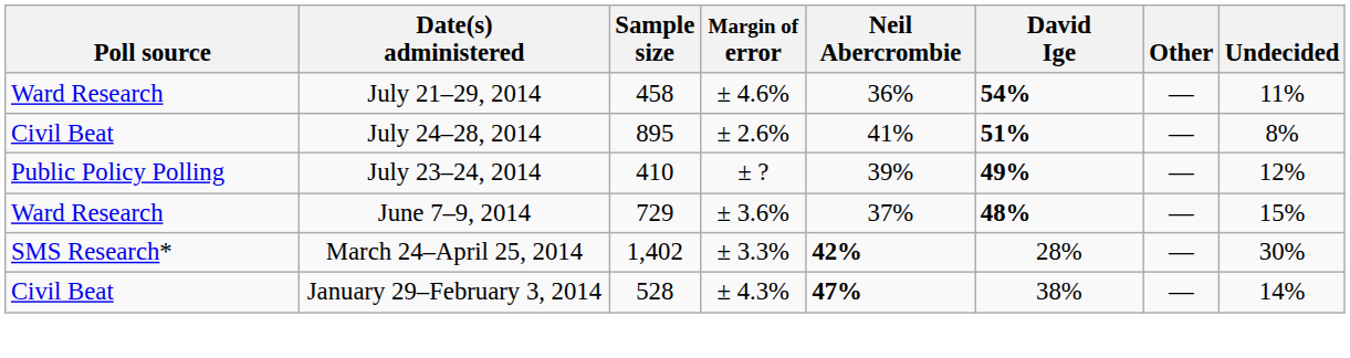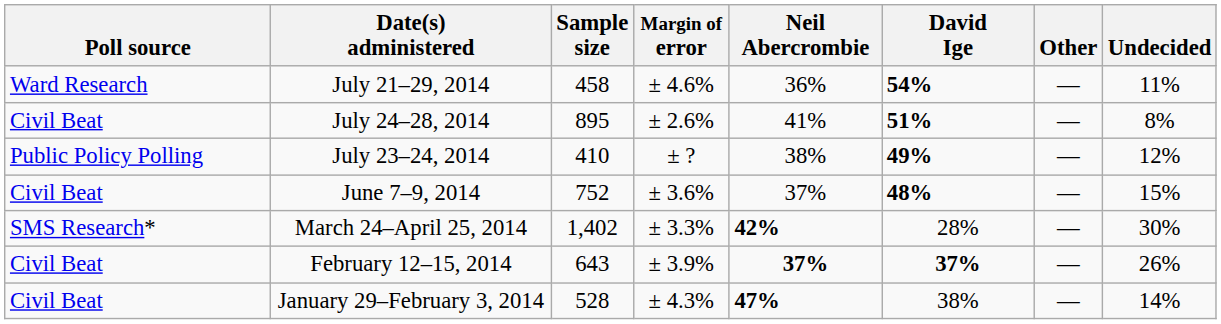 <table class="wikitable">
 <tr valign= bottom>
 <th style="width:180px;">Poll source</th>
 <th style="width:190px;">Date(s)<br>administered</th>
 <th class=small>Sample<br>size</th>
 <th style="width:60px;"><small>Margin of</small><br>error</th>
 <th style="width:100px;">Neil<br>Abercrombie</th>
 <th style="width:100px;">David<br>Ige</th>
 <th style="width:40px;">Other</th>
 <th style="width:40px;">Undecided</th>
 </tr>
 <tr>
 <td><a href='#'>Ward Research</a></td>
 <td align=center>July 21–29, 2014</td>
 <td align=center>458</td>
 <td align=center>± 4.6%</td>
 <td align=center>36%</td>
 <td><strong>54%</strong></td>
 <td align=center>—</td>
 <td align=center>11%</td>
 </tr>
 <tr>
 <td><a href='#'>Civil Beat</a></td>
 <td align=center>July 24–28, 2014</td>
 <td align=center>895</td>
 <td align=center>± 2.6%</td>
 <td align=center>41%</td>
 <td><strong>51%</strong></td>
 <td align=center>—</td>
 <td align=center>8%</td>
 </tr>
 <tr>
 <td><a href='#'>Public Policy Polling</a></td>
 <td align=center>July 23–24, 2014</td>
 <td align=center>410</td>
 <td align=center>± ?</td>
-<td align=center>39%</td>
+<td align=center>38%</td>
 <td><strong>49%</strong></td>
 <td align=center>—</td>
 <td align=center>12%</td>
 </tr>
 <tr>
-<td><a href='#'>Ward Research</a></td>
+<td><a href='#'>Civil Beat</a></td>
 <td align=center>June 7–9, 2014</td>
-<td align=center>729</td>
+<td align=center>752</td>
 <td align=center>± 3.6%</td>
 <td align=center>37%</td>
 <td><strong>48%</strong></td>
 <td align=center>—</td>
 <td align=center>15%</td>
 </tr>
 <tr>
 <td><a href='#'>SMS Research</a>*</td>
 <td align=center>March 24–April 25, 2014</td>
 <td align=center>1,402</td>
 <td align=center>± 3.3%</td>
 <td><strong>42%</strong></td>
 <td align=center>28%</td>
 <td align=center>—</td>
 <td align=center>30%</td>
 </tr>
 <tr>
 <td><a href='#'>Civil Beat</a></td>
+<td align=center>February 12–15, 2014</td>
+<td align=center>643</td>
+<td align=center>± 3.9%</td>
+<td align=center><strong>37%</strong></td>
+<td align=center><strong>37%</strong></td>
+<td align=center>—</td>
+<td align=center>26%</td>
+</tr>
+<tr>
+<td><a href='#'>Civil Beat</a></td>
 <td align=center>January 29–February 3, 2014</td>
 <td align=center>528</td>
 <td align=center>± 4.3%</td>
 <td><strong>47%</strong></td>
 <td align=center>38%</td>
 <td align=center>—</td>
 <td align=center>14%</td>
 </tr>
 </table>
